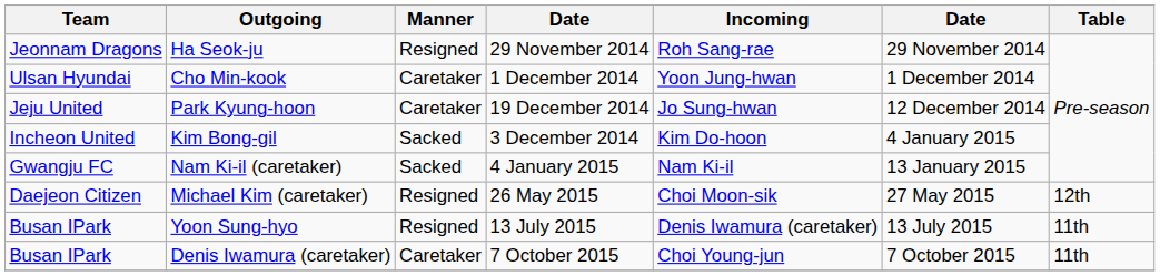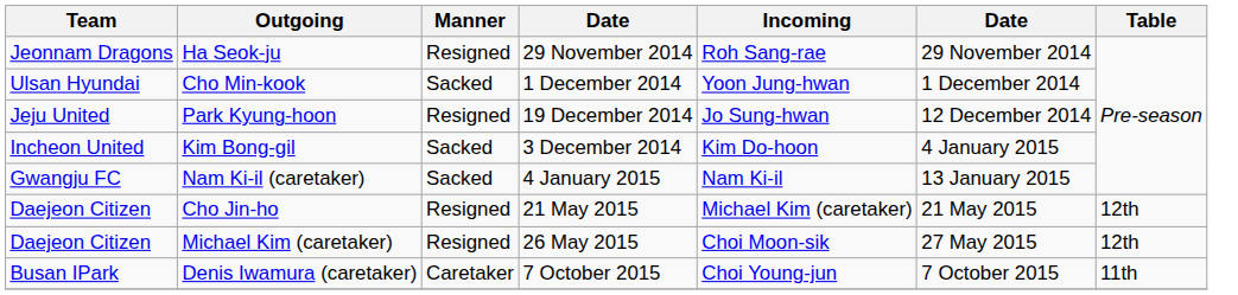 <table class="wikitable">
 <tr>
 <th>Team</th>
 <th>Outgoing</th>
 <th>Manner</th>
 <th>Date</th>
 <th>Incoming</th>
 <th>Date</th>
 <th>Table</th>
 </tr>
 <tr>
 <td><a href='#'>Jeonnam Dragons</a></td>
 <td> <a href='#'>Ha Seok-ju</a></td>
 <td>Resigned</td>
 <td>29 November 2014</td>
 <td> <a href='#'>Roh Sang-rae</a></td>
 <td>29 November 2014</td>
 <td rowspan="5"><em>Pre-season</em></td>
 </tr>
 <tr>
 <td><a href='#'>Ulsan Hyundai</a></td>
 <td> <a href='#'>Cho Min-kook</a></td>
-<td>Caretaker</td>
+<td>Sacked</td>
 <td>1 December 2014</td>
 <td> <a href='#'>Yoon Jung-hwan</a></td>
 <td>1 December 2014</td>
 </tr>
 <tr>
 <td><a href='#'>Jeju United</a></td>
 <td> <a href='#'>Park Kyung-hoon</a></td>
-<td>Caretaker</td>
+<td>Resigned</td>
 <td>19 December 2014</td>
 <td> <a href='#'>Jo Sung-hwan</a></td>
 <td>12 December 2014</td>
 </tr>
 <tr>
 <td><a href='#'>Incheon United</a></td>
 <td> <a href='#'>Kim Bong-gil</a></td>
 <td>Sacked</td>
 <td>3 December 2014</td>
 <td> <a href='#'>Kim Do-hoon</a></td>
 <td>4 January 2015</td>
 </tr>
 <tr>
 <td><a href='#'>Gwangju FC</a></td>
 <td> <a href='#'>Nam Ki-il</a> (caretaker)</td>
 <td>Sacked</td>
 <td>4 January 2015</td>
 <td> <a href='#'>Nam Ki-il</a></td>
 <td>13 January 2015</td>
 </tr>
 <tr>
 <td><a href='#'>Daejeon Citizen</a></td>
+<td> <a href='#'>Cho Jin-ho</a></td>
+<td>Resigned</td>
+<td>21 May 2015</td>
+<td> <a href='#'>Michael Kim</a> (caretaker)</td>
+<td>21 May 2015</td>
+<td>12th</td>
+</tr>
+<tr>
+<td><a href='#'>Daejeon Citizen</a></td>
 <td> <a href='#'>Michael Kim</a> (caretaker)</td>
 <td>Resigned</td>
 <td>26 May 2015</td>
 <td> <a href='#'>Choi Moon-sik</a></td>
 <td>27 May 2015</td>
 <td>12th</td>
-</tr>
-<tr>
-<td><a href='#'>Busan IPark</a></td>
-<td> <a href='#'>Yoon Sung-hyo</a></td>
-<td>Resigned</td>
-<td>13 July 2015</td>
-<td> <a href='#'>Denis Iwamura</a> (caretaker)</td>
-<td>13 July 2015</td>
-<td>11th</td>
 </tr>
 <tr>
 <td><a href='#'>Busan IPark</a></td>
 <td> <a href='#'>Denis Iwamura</a> (caretaker)</td>
 <td>Caretaker</td>
 <td>7 October 2015</td>
 <td> <a href='#'>Choi Young-jun</a></td>
 <td>7 October 2015</td>
 <td>11th</td>
 </tr>
 <tr>
 </tr>
 </table>
